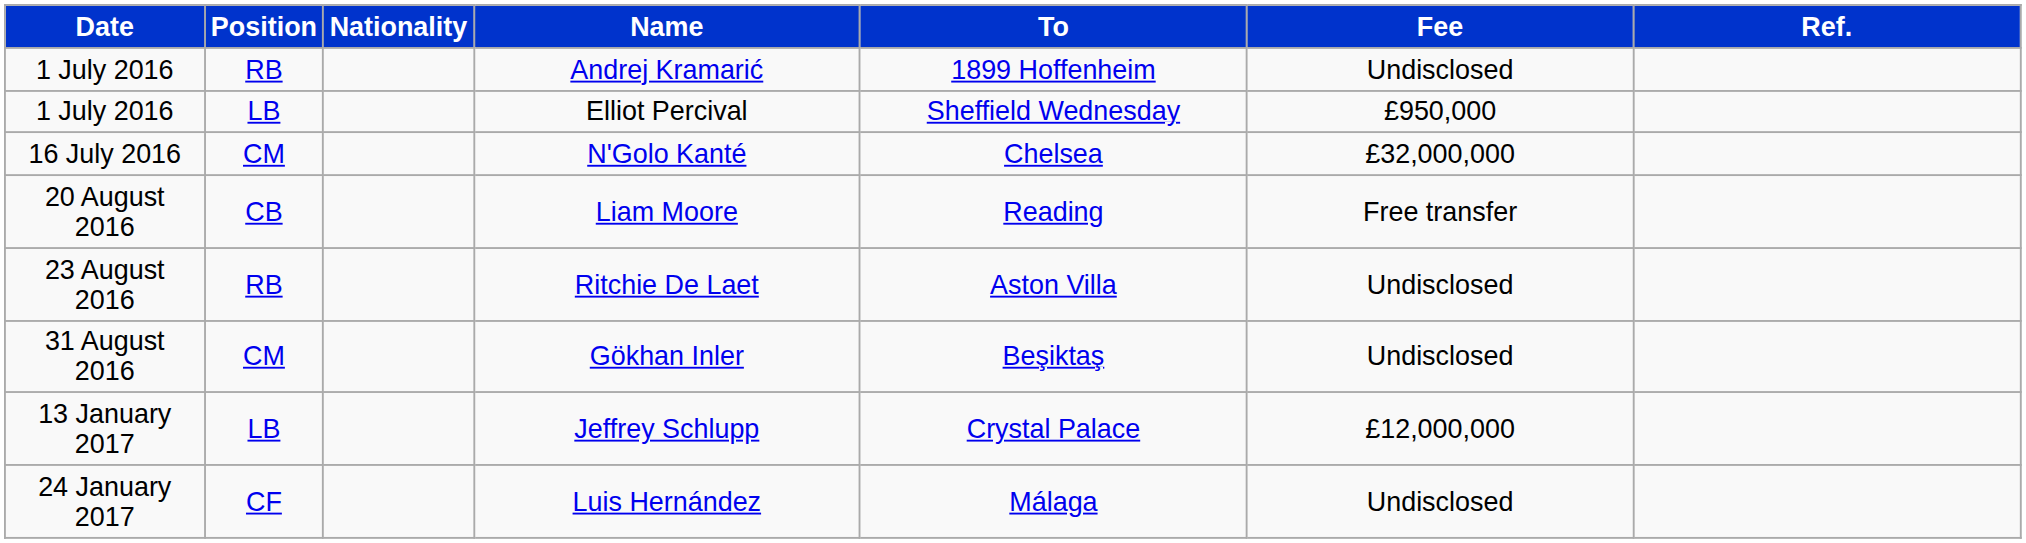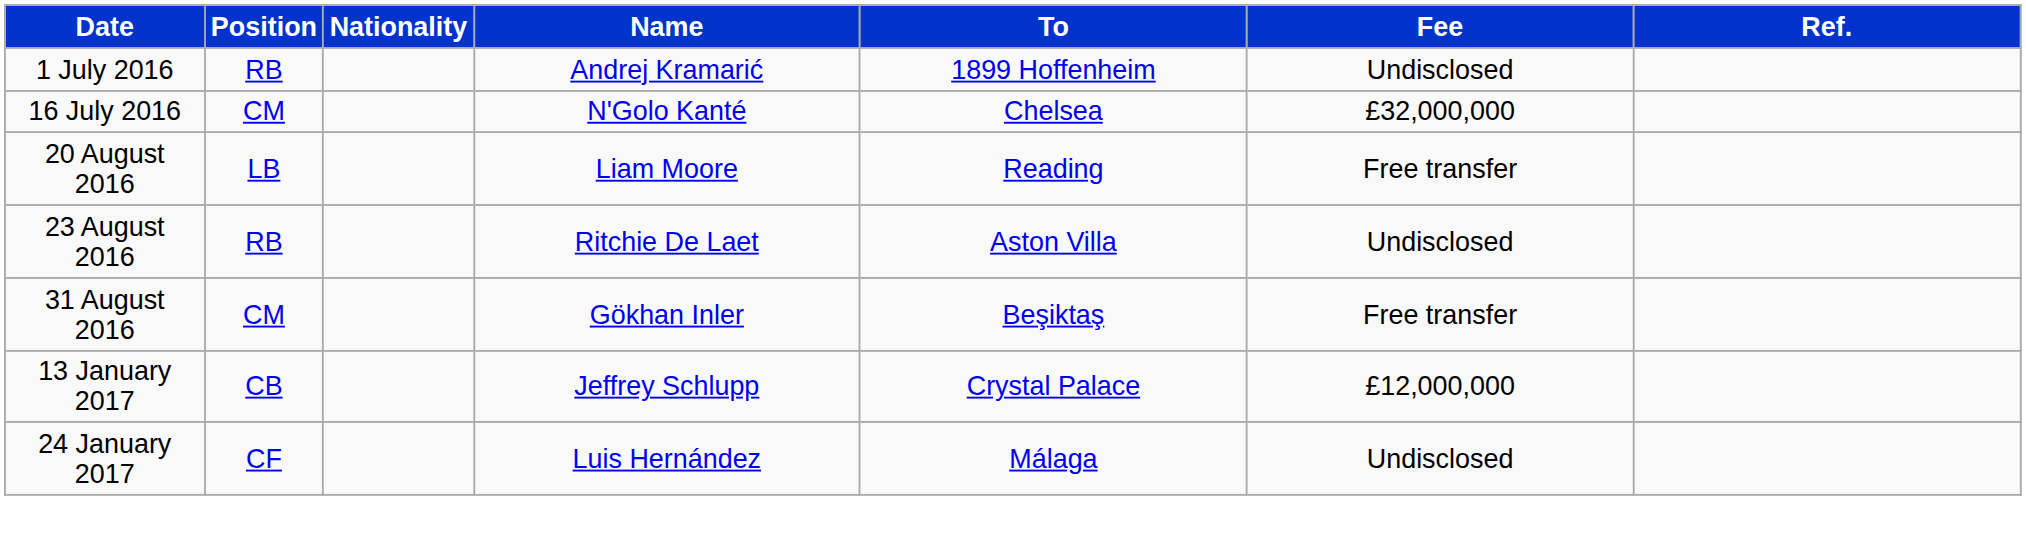 <table class="wikitable" style="text-align:center; font-size:90%; ">
 <tr>
 <th style="background:#03c; color:white; width:100px;">Date</th>
 <th style="background:#03c; color:white; width:55px;">Position</th>
 <th style="background:#03c; color:white; width:55px;">Nationality</th>
 <th style="background:#03c; color:white; width:200px;">Name</th>
 <th style="background:#03c; color:white; width:200px;">To</th>
 <th style="background:#03c; color:white; width:200px;">Fee</th>
 <th style="background:#03c; color:white; width:200px;">Ref.</th>
 </tr>
 <tr>
 <td>1 July 2016</td>
 <td><a href='#'>RB</a></td>
 <td></td>
 <td><a href='#'>Andrej Kramarić</a></td>
 <td><a href='#'>1899 Hoffenheim</a></td>
 <td>Undisclosed</td>
 <td></td>
 </tr>
 <tr>
-<td>1 July 2016</td>
-<td><a href='#'>LB</a></td>
-<td></td>
-<td>Elliot Percival</td>
-<td><a href='#'>Sheffield Wednesday</a></td>
-<td>£950,000</td>
-<td></td>
-</tr>
-<tr>
 <td>16 July 2016</td>
 <td><a href='#'>CM</a></td>
 <td></td>
 <td><a href='#'>N'Golo Kanté</a></td>
 <td><a href='#'>Chelsea</a></td>
 <td>£32,000,000</td>
 <td></td>
 </tr>
 <tr>
 <td>20 August 2016</td>
-<td><a href='#'>CB</a></td>
+<td><a href='#'>LB</a></td>
 <td></td>
 <td><a href='#'>Liam Moore</a></td>
 <td><a href='#'>Reading</a></td>
 <td>Free transfer</td>
 <td></td>
 </tr>
 <tr>
 <td>23 August 2016</td>
 <td><a href='#'>RB</a></td>
 <td></td>
 <td><a href='#'>Ritchie De Laet</a></td>
 <td><a href='#'>Aston Villa</a></td>
 <td>Undisclosed</td>
 <td></td>
 </tr>
 <tr>
 <td>31 August 2016</td>
 <td><a href='#'>CM</a></td>
 <td></td>
 <td><a href='#'>Gökhan Inler</a></td>
 <td><a href='#'>Beşiktaş</a></td>
-<td>Undisclosed</td>
+<td>Free transfer</td>
 <td></td>
 </tr>
 <tr>
 <td>13 January 2017</td>
-<td><a href='#'>LB</a></td>
+<td><a href='#'>CB</a></td>
 <td></td>
 <td><a href='#'>Jeffrey Schlupp</a></td>
 <td><a href='#'>Crystal Palace</a></td>
 <td>£12,000,000</td>
 <td></td>
 </tr>
 <tr>
 <td>24 January 2017</td>
 <td><a href='#'>CF</a></td>
 <td></td>
 <td><a href='#'>Luis Hernández</a></td>
 <td><a href='#'>Málaga</a></td>
 <td>Undisclosed</td>
 <td></td>
 </tr>
 </table>
